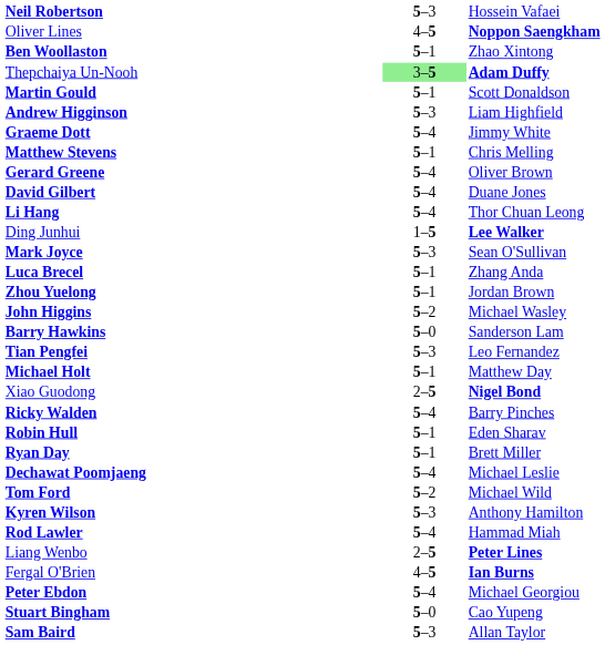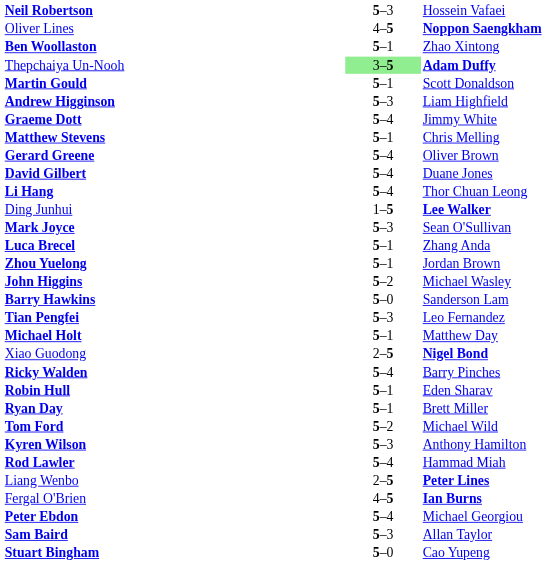 <table width="100%" cellspacing="1">
 <tr>
 <th width=45%></th>
 <th width=10%></th>
 <th width=45%></th>
 </tr>
 <tr>
 <td> <strong><a href='#'>Neil Robertson</a></strong></td>
 <td align="center"><strong>5</strong>–3</td>
 <td> <a href='#'>Hossein Vafaei</a></td>
 </tr>
 <tr>
 <td> <a href='#'>Oliver Lines</a></td>
 <td align="center">4–<strong>5</strong></td>
 <td> <strong><a href='#'>Noppon Saengkham</a></strong></td>
 </tr>
 <tr>
 <td> <strong><a href='#'>Ben Woollaston</a></strong></td>
 <td align="center"><strong>5</strong>–1</td>
 <td> <a href='#'>Zhao Xintong</a></td>
 </tr>
 <tr>
 <td> <a href='#'>Thepchaiya Un-Nooh</a></td>
 <td align="center" style="background: lightgreen;">3–<strong>5</strong></td>
 <td> <strong><a href='#'>Adam Duffy</a></strong></td>
 </tr>
 <tr>
 <td> <strong><a href='#'>Martin Gould</a></strong></td>
 <td align="center"><strong>5</strong>–1</td>
 <td> <a href='#'>Scott Donaldson</a></td>
 </tr>
 <tr>
 <td> <strong><a href='#'>Andrew Higginson</a></strong></td>
 <td align="center"><strong>5</strong>–3</td>
 <td> <a href='#'>Liam Highfield</a></td>
 </tr>
 <tr>
 <td> <strong><a href='#'>Graeme Dott</a></strong></td>
 <td align="center"><strong>5</strong>–4</td>
 <td> <a href='#'>Jimmy White</a></td>
 </tr>
 <tr>
 <td> <strong><a href='#'>Matthew Stevens</a></strong></td>
 <td align="center"><strong>5</strong>–1</td>
 <td> <a href='#'>Chris Melling</a></td>
 </tr>
 <tr>
 <td> <strong><a href='#'>Gerard Greene</a></strong></td>
 <td align="center"><strong>5</strong>–4</td>
 <td> <a href='#'>Oliver Brown</a></td>
 </tr>
 <tr>
 <td> <strong><a href='#'>David Gilbert</a></strong></td>
 <td align="center"><strong>5</strong>–4</td>
 <td> <a href='#'>Duane Jones</a></td>
 </tr>
 <tr>
 <td> <strong><a href='#'>Li Hang</a></strong></td>
 <td align="center"><strong>5</strong>–4</td>
 <td> <a href='#'>Thor Chuan Leong</a></td>
 </tr>
 <tr>
 <td> <a href='#'>Ding Junhui</a></td>
 <td align="center">1–<strong>5</strong></td>
 <td> <strong><a href='#'>Lee Walker</a></strong></td>
 </tr>
 <tr>
 <td> <strong><a href='#'>Mark Joyce</a></strong></td>
 <td align="center"><strong>5</strong>–3</td>
 <td> <a href='#'>Sean O'Sullivan</a></td>
 </tr>
 <tr>
 <td> <strong><a href='#'>Luca Brecel</a></strong></td>
 <td align="center"><strong>5</strong>–1</td>
 <td> <a href='#'>Zhang Anda</a></td>
 </tr>
 <tr>
 <td> <strong><a href='#'>Zhou Yuelong</a></strong></td>
 <td align="center"><strong>5</strong>–1</td>
 <td> <a href='#'>Jordan Brown</a></td>
 </tr>
 <tr>
 <td> <strong><a href='#'>John Higgins</a></strong></td>
 <td align="center"><strong>5</strong>–2</td>
 <td> <a href='#'>Michael Wasley</a></td>
 </tr>
 <tr>
 <td> <strong><a href='#'>Barry Hawkins</a></strong></td>
 <td align="center"><strong>5</strong>–0</td>
 <td> <a href='#'>Sanderson Lam</a></td>
 </tr>
 <tr>
 <td> <strong><a href='#'>Tian Pengfei</a></strong></td>
 <td align="center"><strong>5</strong>–3</td>
 <td> <a href='#'>Leo Fernandez</a></td>
 </tr>
 <tr>
 <td> <strong><a href='#'>Michael Holt</a></strong></td>
 <td align="center"><strong>5</strong>–1</td>
 <td> <a href='#'>Matthew Day</a></td>
 </tr>
 <tr>
 <td> <a href='#'>Xiao Guodong</a></td>
 <td align="center">2–<strong>5</strong></td>
 <td> <strong><a href='#'>Nigel Bond</a></strong></td>
 </tr>
 <tr>
 <td> <strong><a href='#'>Ricky Walden</a></strong></td>
 <td align="center"><strong>5</strong>–4</td>
 <td> <a href='#'>Barry Pinches</a></td>
 </tr>
 <tr>
 <td> <strong><a href='#'>Robin Hull</a></strong></td>
 <td align="center"><strong>5</strong>–1</td>
 <td> <a href='#'>Eden Sharav</a></td>
 </tr>
 <tr>
 <td> <strong><a href='#'>Ryan Day</a></strong></td>
 <td align="center"><strong>5</strong>–1</td>
 <td> <a href='#'>Brett Miller</a></td>
 </tr>
 <tr>
-<td> <strong><a href='#'>Dechawat Poomjaeng</a></strong></td>
-<td align="center"><strong>5</strong>–4</td>
-<td> <a href='#'>Michael Leslie</a></td>
-</tr>
-<tr>
 <td> <strong><a href='#'>Tom Ford</a></strong></td>
 <td align="center"><strong>5</strong>–2</td>
 <td> <a href='#'>Michael Wild</a></td>
 </tr>
 <tr>
 <td> <strong><a href='#'>Kyren Wilson</a></strong></td>
 <td align="center"><strong>5</strong>–3</td>
 <td> <a href='#'>Anthony Hamilton</a></td>
 </tr>
 <tr>
 <td> <strong><a href='#'>Rod Lawler</a></strong></td>
 <td align="center"><strong>5</strong>–4</td>
 <td> <a href='#'>Hammad Miah</a></td>
 </tr>
 <tr>
 <td> <a href='#'>Liang Wenbo</a></td>
 <td align="center">2–<strong>5</strong></td>
 <td> <strong><a href='#'>Peter Lines</a></strong></td>
 </tr>
 <tr>
 <td> <a href='#'>Fergal O'Brien</a></td>
 <td align="center">4–<strong>5</strong></td>
 <td> <strong><a href='#'>Ian Burns</a></strong></td>
 </tr>
 <tr>
 <td> <strong><a href='#'>Peter Ebdon</a></strong></td>
 <td align="center"><strong>5</strong>–4</td>
 <td> <a href='#'>Michael Georgiou</a></td>
 </tr>
 <tr>
+<td> <strong><a href='#'>Sam Baird</a></strong></td>
+<td align="center"><strong>5</strong>–3</td>
+<td> <a href='#'>Allan Taylor</a></td>
+</tr>
+<tr>
 <td> <strong><a href='#'>Stuart Bingham</a></strong></td>
 <td align="center"><strong>5</strong>–0</td>
 <td> <a href='#'>Cao Yupeng</a></td>
 </tr>
-<tr>
-<td> <strong><a href='#'>Sam Baird</a></strong></td>
-<td align="center"><strong>5</strong>–3</td>
-<td> <a href='#'>Allan Taylor</a></td>
-</tr>
 </table>
